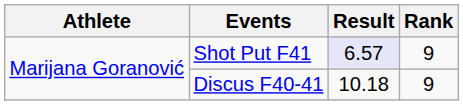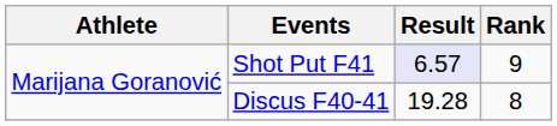 <table class=wikitable style="font-size:90%">
 <tr align=center>
 <th scope="col">Athlete</th>
 <th scope="col">Events</th>
 <th scope="col">Result</th>
 <th scope="col">Rank</th>
 </tr>
 <tr align=center>
 <td align=left rowspan=2><a href='#'>Marijana Goranović</a></td>
 <td align=left><a href='#'>Shot Put F41</a></td>
 <td style="background: lavender;">6.57</td>
 <td>9</td>
 </tr>
 <tr align=center>
 <td align=left><a href='#'>Discus F40-41</a></td>
-<td>10.18</td>
-<td>9</td>
+<td>19.28</td>
+<td>8</td>
 </tr>
 </table>
